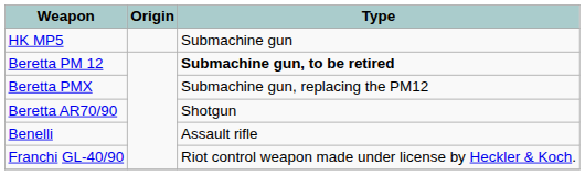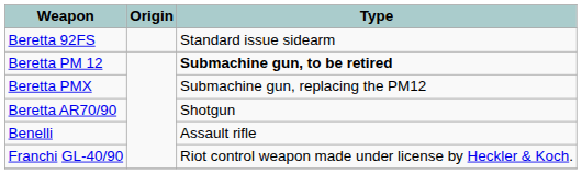 <table class="wikitable">
 <tr>
 <th style="text-align:center; background:#acc;">Weapon</th>
 <th style="text-align: center; background:#acc;">Origin</th>
 <th style="text-align:l center; background:#acc;">Type</th>
 </tr>
 <tr>
-<td><a href='#'>HK MP5</a></td>
+<td><a href='#'>Beretta 92FS</a></td>
 <td></td>
-<td>Submachine gun</td>
+<td>Standard issue sidearm</td>
 </tr>
 <tr>
 <td><a href='#'>Beretta PM 12</a></td>
 <td rowspan="5"></td>
 <td><strong>Submachine gun, to be retired</strong></td>
 </tr>
 <tr>
 <td><a href='#'>Beretta PMX</a></td>
 <td>Submachine gun, replacing the PM12</td>
 </tr>
 <tr>
 <td><a href='#'>Beretta AR70/90</a></td>
 <td>Shotgun</td>
 </tr>
 <tr>
 <td><a href='#'>Benelli</a></td>
 <td>Assault rifle</td>
 </tr>
 <tr>
 <td><a href='#'>Franchi</a> <a href='#'>GL-40/90</a></td>
 <td>Riot control weapon made under license by <a href='#'>Heckler & Koch</a>. </td>
 </tr>
 <tr>
 </tr>
 </table>
